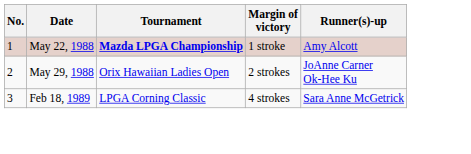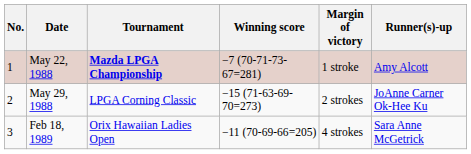 <table class="wikitable" style="font-size:95%;">
 <tr>
 <th>No.</th>
 <th>Date</th>
 <th>Tournament</th>
+<th>Winning score</th>
 <th>Margin of<br>victory</th>
 <th>Runner(s)-up</th>
 </tr>
 <tr style="background:#e5d1cb;">
 <td>1</td>
 <td>May 22, <a href='#'>1988</a></td>
 <td><strong><a href='#'>Mazda LPGA Championship</a></strong></td>
+<td>−7 (70-71-73-67=281)</td>
 <td>1 stroke</td>
 <td> <a href='#'>Amy Alcott</a></td>
 </tr>
 <tr>
 <td>2</td>
 <td>May 29, <a href='#'>1988</a></td>
-<td><a href='#'>Orix Hawaiian Ladies Open</a></td>
+<td><a href='#'>LPGA Corning Classic</a></td>
+<td>−15 (71-63-69-70=273)</td>
 <td>2 strokes</td>
 <td> <a href='#'>JoAnne Carner</a><br> <a href='#'>Ok-Hee Ku</a></td>
 </tr>
 <tr>
 <td>3</td>
 <td>Feb 18, <a href='#'>1989</a></td>
-<td><a href='#'>LPGA Corning Classic</a></td>
+<td><a href='#'>Orix Hawaiian Ladies Open</a></td>
+<td>−11 (70-69-66=205)</td>
 <td>4 strokes</td>
 <td> <a href='#'>Sara Anne McGetrick</a></td>
 </tr>
 </table>
